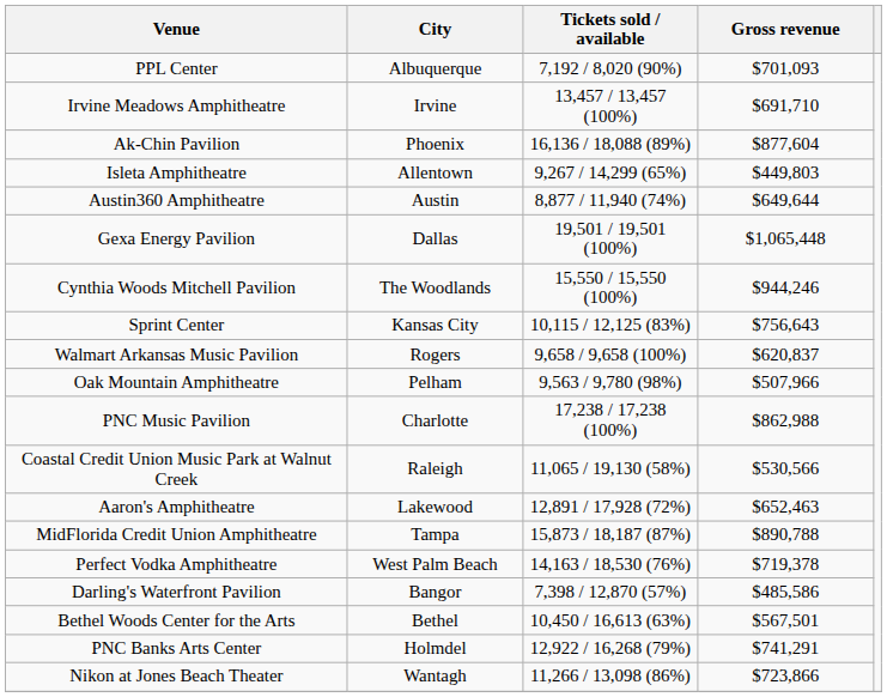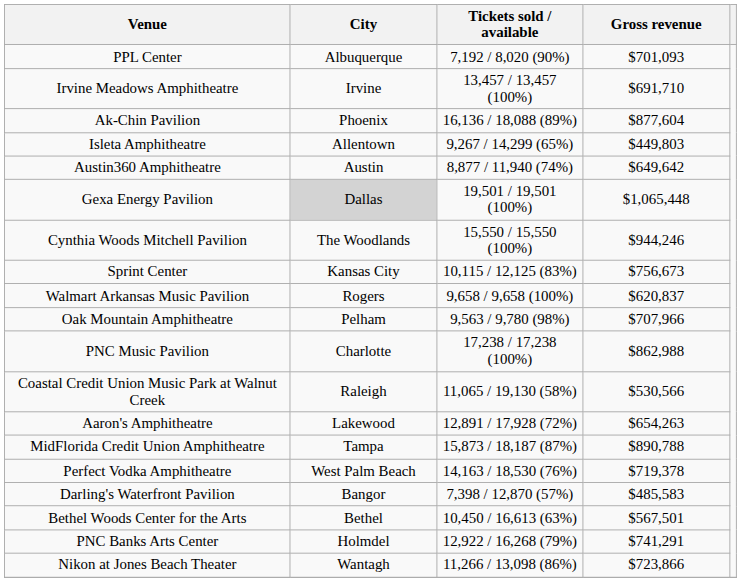 <table class="wikitable" style="text-align:center">
 <tr>
 <th style="width:300px;">Venue</th>
 <th style="width:150px;">City</th>
 <th style="width:150px;">Tickets sold / available</th>
 <th style="width:150px;">Gross revenue</th>
 <th></th>
 </tr>
 <tr>
 <td>PPL Center</td>
 <td>Albuquerque</td>
 <td>7,192 / 8,020 (90%)</td>
 <td>$701,093</td>
 <td rowspan="19"></td>
 </tr>
 <tr>
 <td>Irvine Meadows Amphitheatre</td>
 <td>Irvine</td>
 <td>13,457 / 13,457 (100%)</td>
 <td>$691,710</td>
 </tr>
 <tr>
 <td>Ak-Chin Pavilion</td>
 <td>Phoenix</td>
 <td>16,136 / 18,088 (89%)</td>
 <td>$877,604</td>
 </tr>
 <tr>
 <td>Isleta Amphitheatre</td>
 <td>Allentown</td>
 <td>9,267 / 14,299 (65%)</td>
 <td>$449,803</td>
 </tr>
 <tr>
 <td>Austin360 Amphitheatre</td>
 <td>Austin</td>
 <td>8,877 / 11,940 (74%)</td>
-<td>$649,644</td>
+<td>$649,642</td>
 </tr>
 <tr>
 <td>Gexa Energy Pavilion</td>
-<td>Dallas</td>
+<td style="background: lightgrey;">Dallas</td>
 <td>19,501 / 19,501 (100%)</td>
 <td>$1,065,448</td>
 </tr>
 <tr>
 <td>Cynthia Woods Mitchell Pavilion</td>
 <td>The Woodlands</td>
 <td>15,550 / 15,550 (100%)</td>
 <td>$944,246</td>
 </tr>
 <tr>
 <td>Sprint Center</td>
 <td>Kansas City</td>
 <td>10,115 / 12,125 (83%)</td>
-<td>$756,643</td>
+<td>$756,673</td>
 </tr>
 <tr>
 <td>Walmart Arkansas Music Pavilion</td>
 <td>Rogers</td>
 <td>9,658 / 9,658 (100%)</td>
 <td>$620,837</td>
 </tr>
 <tr>
 <td>Oak Mountain Amphitheatre</td>
 <td>Pelham</td>
 <td>9,563 / 9,780 (98%)</td>
-<td>$507,966</td>
+<td>$707,966</td>
 </tr>
 <tr>
 <td>PNC Music Pavilion</td>
 <td>Charlotte</td>
 <td>17,238 / 17,238 (100%)</td>
 <td>$862,988</td>
 </tr>
 <tr>
 <td>Coastal Credit Union Music Park at Walnut Creek</td>
 <td>Raleigh</td>
 <td>11,065 / 19,130 (58%)</td>
 <td>$530,566</td>
 </tr>
 <tr>
 <td>Aaron's Amphitheatre</td>
 <td>Lakewood</td>
 <td>12,891 / 17,928 (72%)</td>
-<td>$652,463</td>
+<td>$654,263</td>
 </tr>
 <tr>
 <td>MidFlorida Credit Union Amphitheatre</td>
 <td>Tampa</td>
 <td>15,873 / 18,187 (87%)</td>
 <td>$890,788</td>
 </tr>
 <tr>
 <td>Perfect Vodka Amphitheatre</td>
 <td>West Palm Beach</td>
 <td>14,163 / 18,530 (76%)</td>
 <td>$719,378</td>
 </tr>
 <tr>
 <td>Darling's Waterfront Pavilion</td>
 <td>Bangor</td>
 <td>7,398 / 12,870 (57%)</td>
-<td>$485,586</td>
+<td>$485,583</td>
 </tr>
 <tr>
 <td>Bethel Woods Center for the Arts</td>
 <td>Bethel</td>
 <td>10,450 / 16,613 (63%)</td>
 <td>$567,501</td>
 </tr>
 <tr>
 <td>PNC Banks Arts Center</td>
 <td>Holmdel</td>
 <td>12,922 / 16,268 (79%)</td>
 <td>$741,291</td>
 </tr>
 <tr>
 <td>Nikon at Jones Beach Theater</td>
 <td>Wantagh</td>
 <td>11,266 / 13,098 (86%)</td>
 <td>$723,866</td>
 </tr>
 <tr>
 </tr>
 </table>
